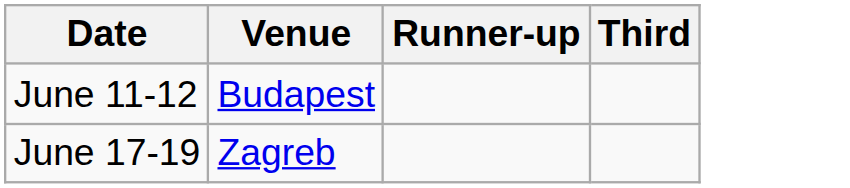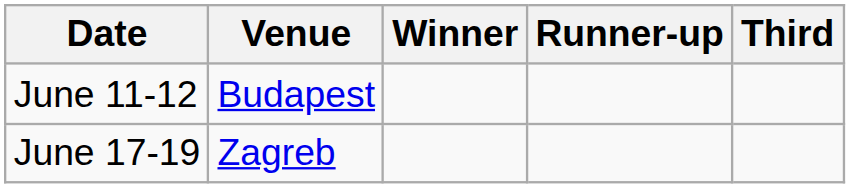 <table class="wikitable">
 <tr>
 <th>Date</th>
 <th>Venue</th>
+<th>Winner</th>
 <th>Runner-up</th>
 <th>Third</th>
 </tr>
 <tr>
 <td>June 11-12</td>
 <td> <a href='#'>Budapest</a></td>
 <td></td>
 <td></td>
+<td></td>
 </tr>
 <tr>
 <td>June 17-19</td>
 <td> <a href='#'>Zagreb</a></td>
 <td></td>
 <td></td>
+<td></td>
 </tr>
 </table>
